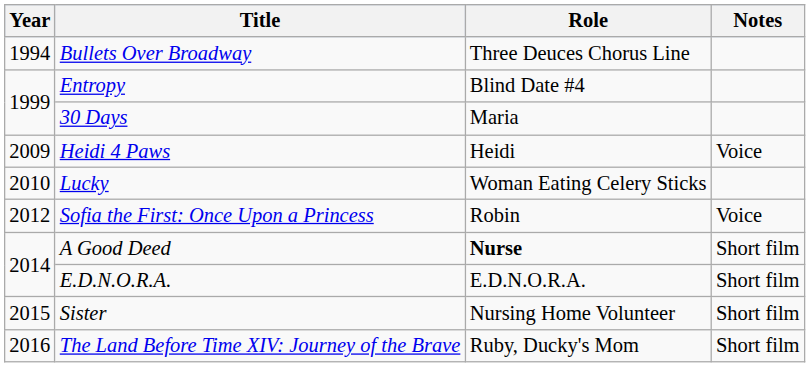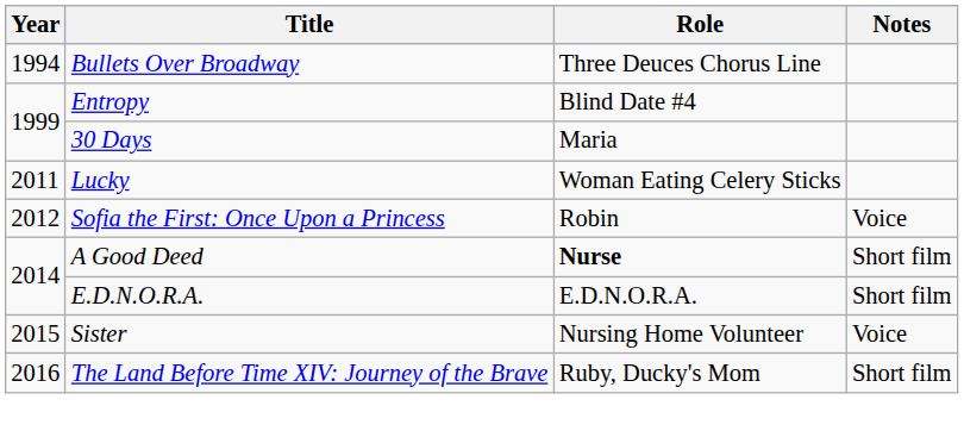 <table class="wikitable">
 <tr style="background:#b0c4de; text-align:center;">
 <th>Year</th>
 <th>Title</th>
 <th>Role</th>
 <th>Notes</th>
 </tr>
 <tr>
 <td>1994</td>
 <td><em><a href='#'>Bullets Over Broadway</a></em></td>
 <td>Three Deuces Chorus Line</td>
 <td></td>
 </tr>
 <tr>
 <td rowspan=2>1999</td>
 <td><em><a href='#'>Entropy</a></em></td>
 <td>Blind Date #4</td>
 <td></td>
 </tr>
 <tr>
 <td><em><a href='#'>30 Days</a></em></td>
 <td>Maria</td>
 <td></td>
 </tr>
 <tr>
-<td>2009</td>
-<td><em><a href='#'>Heidi 4 Paws</a></em></td>
-<td>Heidi</td>
-<td>Voice</td>
-</tr>
-<tr>
-<td>2010</td>
+<td>2011</td>
 <td><em><a href='#'>Lucky</a></em></td>
 <td>Woman Eating Celery Sticks</td>
 <td></td>
 </tr>
 <tr>
 <td>2012</td>
 <td><em><a href='#'>Sofia the First: Once Upon a Princess</a></em></td>
 <td>Robin</td>
 <td>Voice</td>
 </tr>
 <tr>
 <td rowspan=2>2014</td>
 <td><em>A Good Deed</em></td>
 <td><strong>Nurse</strong></td>
 <td>Short film</td>
 </tr>
 <tr>
 <td><em>E.D.N.O.R.A.</em></td>
 <td>E.D.N.O.R.A.</td>
 <td>Short film</td>
 </tr>
 <tr>
 <td>2015</td>
 <td><em>Sister</em></td>
 <td>Nursing Home Volunteer</td>
-<td>Short film</td>
+<td>Voice</td>
 </tr>
 <tr>
 <td>2016</td>
 <td><em><a href='#'>The Land Before Time XIV: Journey of the Brave</a></em></td>
 <td>Ruby, Ducky's Mom</td>
 <td>Short film</td>
 </tr>
 </table>
